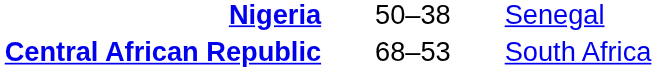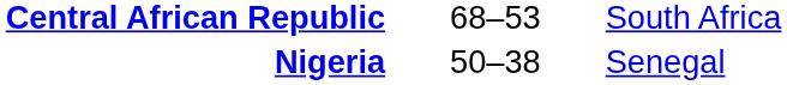 <table style="text-align:center">
 <tr>
 <th width=200></th>
 <th width=100></th>
 <th width=200></th>
 </tr>
 <tr>
+<td align=right><strong><a href='#'>Central African Republic</a> </strong></td>
+<td align=center>68–53</td>
+<td align=left> <a href='#'>South Africa</a></td>
+</tr>
+<tr>
 <td align=right><strong><a href='#'>Nigeria</a></strong> </td>
 <td align=center>50–38</td>
 <td align=left> <a href='#'>Senegal</a></td>
 </tr>
-<tr>
-<td align=right><strong><a href='#'>Central African Republic</a> </strong></td>
-<td align=center>68–53</td>
-<td align=left> <a href='#'>South Africa</a></td>
-</tr>
 </table>
